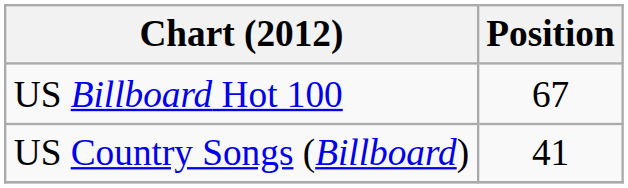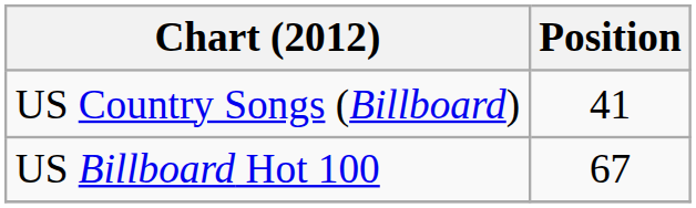 <table class="wikitable sortable">
 <tr>
 <th scope="col">Chart (2012)</th>
 <th scope="col">Position</th>
 </tr>
 <tr>
+<td>US <a href='#'>Country Songs</a> (<em><a href='#'>Billboard</a></em>)</td>
+<td align="center">41</td>
+</tr>
+<tr>
 <td>US <a href='#'><em>Billboard</em> Hot 100</a></td>
 <td style="text-align:center;">67</td>
 </tr>
 <tr>
-<td>US <a href='#'>Country Songs</a> (<em><a href='#'>Billboard</a></em>)</td>
-<td align="center">41</td>
-</tr>
-<tr>
 </tr>
 </table>
